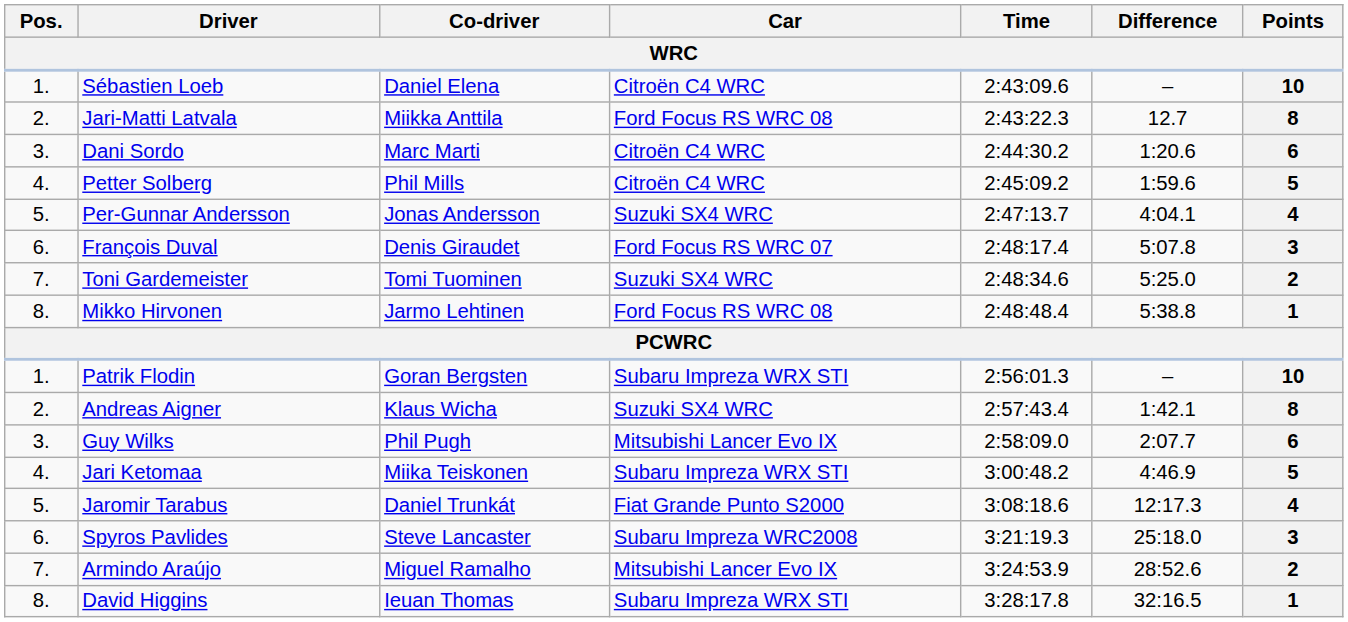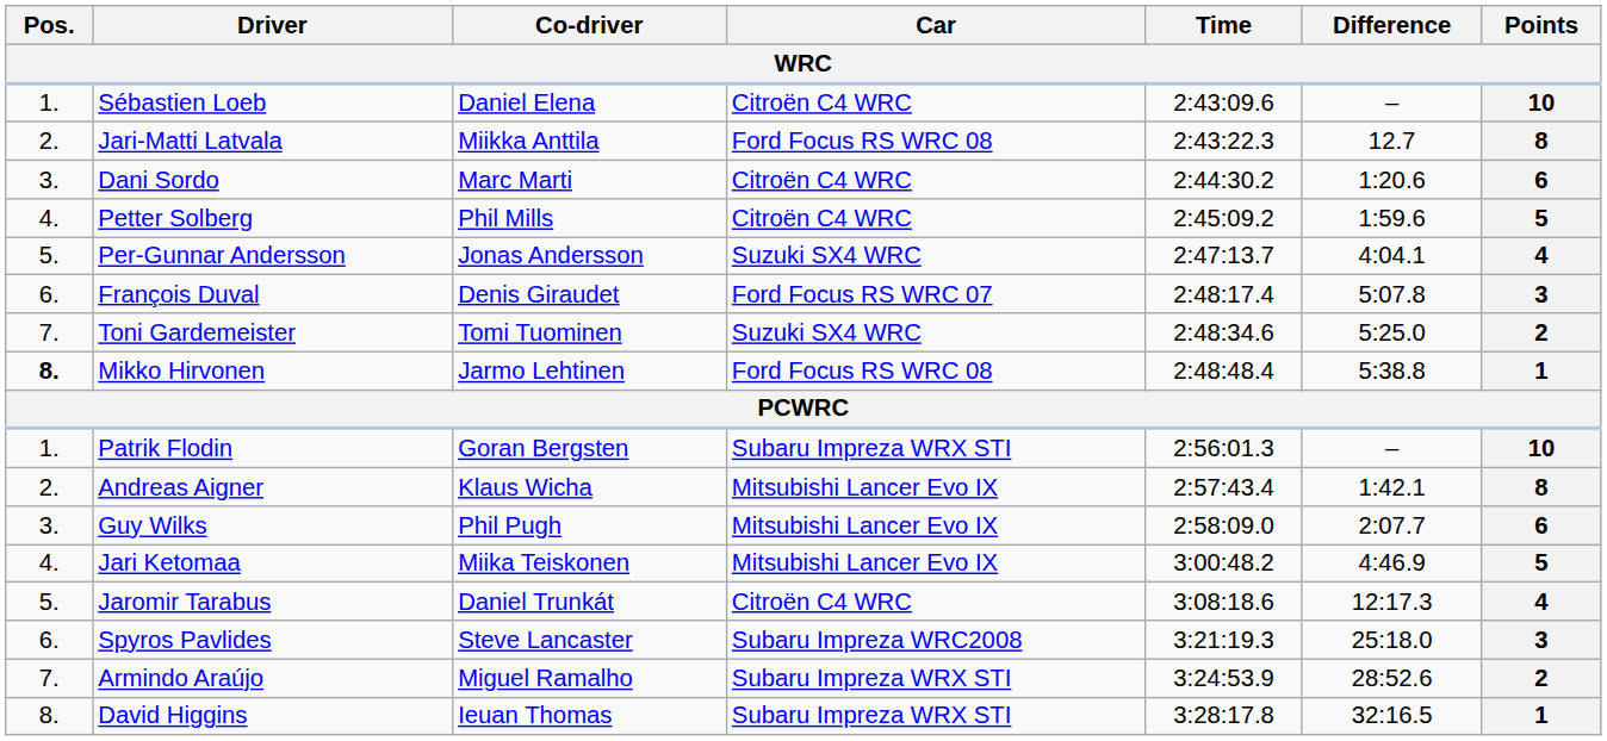 <table class="wikitable" width="100%" style="text-align: center; font-size: 90%; max-width: 950px;">
 <tr>
 <th>Pos.</th>
 <th>Driver</th>
 <th>Co-driver</th>
 <th>Car</th>
 <th>Time</th>
 <th>Difference</th>
 <th>Points</th>
 </tr>
 <tr>
 <th colspan="7" style="border-bottom: 2px solid LightSteelBlue;">WRC</th>
 </tr>
 <tr>
 <td>1.</td>
 <td align=left> <a href='#'>Sébastien Loeb</a></td>
 <td align=left> <a href='#'>Daniel Elena</a></td>
 <td align=left><a href='#'>Citroën C4 WRC</a></td>
 <td>2:43:09.6</td>
 <td>–</td>
 <th>10</th>
 </tr>
 <tr>
 <td>2.</td>
 <td align=left> <a href='#'>Jari-Matti Latvala</a></td>
 <td align=left> <a href='#'>Miikka Anttila</a></td>
 <td align=left><a href='#'>Ford Focus RS WRC 08</a></td>
 <td>2:43:22.3</td>
 <td>12.7</td>
 <th>8</th>
 </tr>
 <tr>
 <td>3.</td>
 <td align=left> <a href='#'>Dani Sordo</a></td>
 <td align=left> <a href='#'>Marc Marti</a></td>
 <td align=left><a href='#'>Citroën C4 WRC</a></td>
 <td>2:44:30.2</td>
 <td>1:20.6</td>
 <th>6</th>
 </tr>
 <tr>
 <td>4.</td>
 <td align=left> <a href='#'>Petter Solberg</a></td>
 <td align=left> <a href='#'>Phil Mills</a></td>
 <td align=left><a href='#'>Citroën C4 WRC</a></td>
 <td>2:45:09.2</td>
 <td>1:59.6</td>
 <th>5</th>
 </tr>
 <tr>
 <td>5.</td>
 <td align=left> <a href='#'>Per-Gunnar Andersson</a></td>
 <td align=left> <a href='#'>Jonas Andersson</a></td>
 <td align=left><a href='#'>Suzuki SX4 WRC</a></td>
 <td>2:47:13.7</td>
 <td>4:04.1</td>
 <th>4</th>
 </tr>
 <tr>
 <td>6.</td>
 <td align=left> <a href='#'>François Duval</a></td>
 <td align=left> <a href='#'>Denis Giraudet</a></td>
 <td align=left><a href='#'>Ford Focus RS WRC 07</a></td>
 <td>2:48:17.4</td>
 <td>5:07.8</td>
 <th>3</th>
 </tr>
 <tr>
 <td>7.</td>
 <td align=left> <a href='#'>Toni Gardemeister</a></td>
 <td align=left> <a href='#'>Tomi Tuominen</a></td>
 <td align=left><a href='#'>Suzuki SX4 WRC</a></td>
 <td>2:48:34.6</td>
 <td>5:25.0</td>
 <th>2</th>
 </tr>
 <tr>
-<td>8.</td>
+<td><strong>8.</strong></td>
 <td align=left> <a href='#'>Mikko Hirvonen</a></td>
 <td align=left> <a href='#'>Jarmo Lehtinen</a></td>
 <td align=left><a href='#'>Ford Focus RS WRC 08</a></td>
 <td>2:48:48.4</td>
 <td>5:38.8</td>
 <th>1</th>
 </tr>
 <tr>
 <th colspan="7" style="border-bottom: 2px solid LightSteelBlue;">PCWRC</th>
 </tr>
 <tr>
 <td>1.</td>
 <td align=left> <a href='#'>Patrik Flodin</a></td>
 <td align=left> <a href='#'>Goran Bergsten</a></td>
 <td align=left><a href='#'>Subaru Impreza WRX STI</a></td>
 <td>2:56:01.3</td>
 <td>–</td>
 <th>10</th>
 </tr>
 <tr>
 <td>2.</td>
 <td align=left> <a href='#'>Andreas Aigner</a></td>
 <td align=left> <a href='#'>Klaus Wicha</a></td>
-<td align=left><a href='#'>Suzuki SX4 WRC</a></td>
+<td align=left><a href='#'>Mitsubishi Lancer Evo IX</a></td>
 <td>2:57:43.4</td>
 <td>1:42.1</td>
 <th>8</th>
 </tr>
 <tr>
 <td>3.</td>
 <td align=left> <a href='#'>Guy Wilks</a></td>
 <td align=left> <a href='#'>Phil Pugh</a></td>
 <td align=left><a href='#'>Mitsubishi Lancer Evo IX</a></td>
 <td>2:58:09.0</td>
 <td>2:07.7</td>
 <th>6</th>
 </tr>
 <tr>
 <td>4.</td>
 <td align=left> <a href='#'>Jari Ketomaa</a></td>
 <td align=left> <a href='#'>Miika Teiskonen</a></td>
-<td align=left><a href='#'>Subaru Impreza WRX STI</a></td>
+<td align=left><a href='#'>Mitsubishi Lancer Evo IX</a></td>
 <td>3:00:48.2</td>
 <td>4:46.9</td>
 <th>5</th>
 </tr>
 <tr>
 <td>5.</td>
 <td align=left> <a href='#'>Jaromir Tarabus</a></td>
 <td align=left> <a href='#'>Daniel Trunkát</a></td>
-<td align=left><a href='#'>Fiat Grande Punto S2000</a></td>
+<td align=left><a href='#'>Citroën C4 WRC</a></td>
 <td>3:08:18.6</td>
 <td>12:17.3</td>
 <th>4</th>
 </tr>
 <tr>
 <td>6.</td>
 <td align=left> <a href='#'>Spyros Pavlides</a></td>
 <td align=left> <a href='#'>Steve Lancaster</a></td>
 <td align=left><a href='#'>Subaru Impreza WRC2008</a></td>
 <td>3:21:19.3</td>
 <td>25:18.0</td>
 <th>3</th>
 </tr>
 <tr>
 <td>7.</td>
 <td align=left> <a href='#'>Armindo Araújo</a></td>
 <td align=left> <a href='#'>Miguel Ramalho</a></td>
-<td align=left><a href='#'>Mitsubishi Lancer Evo IX</a></td>
+<td align=left><a href='#'>Subaru Impreza WRX STI</a></td>
 <td>3:24:53.9</td>
 <td>28:52.6</td>
 <th>2</th>
 </tr>
 <tr>
 <td>8.</td>
 <td align=left> <a href='#'>David Higgins</a></td>
 <td align=left> <a href='#'>Ieuan Thomas</a></td>
 <td align=left><a href='#'>Subaru Impreza WRX STI</a></td>
 <td>3:28:17.8</td>
 <td>32:16.5</td>
 <th>1</th>
 </tr>
 </table>
